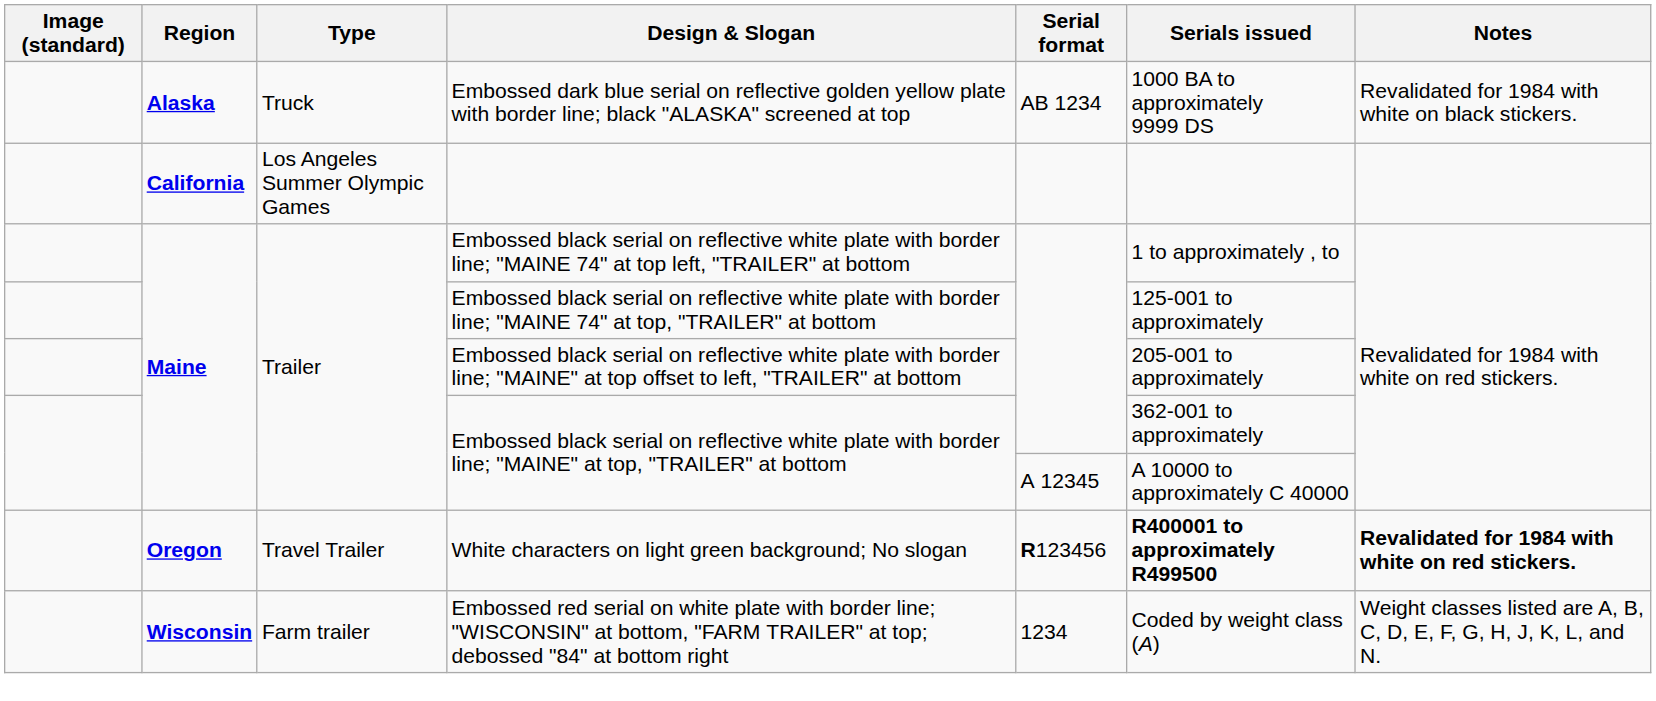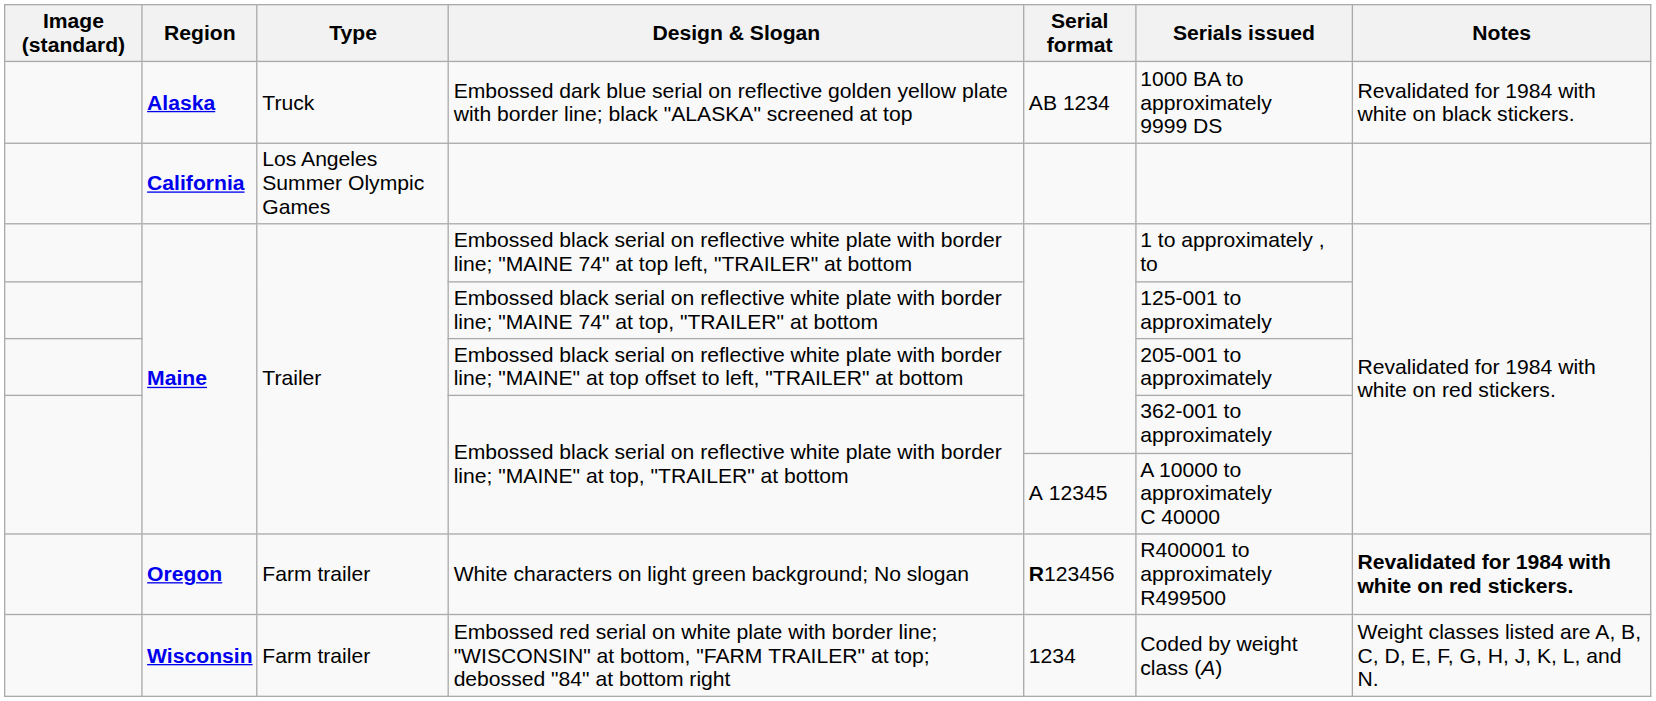 <table class="wikitable">
 <tr>
 <th>Image (standard)</th>
 <th>Region</th>
 <th>Type</th>
 <th>Design & Slogan</th>
 <th>Serial format</th>
 <th>Serials issued</th>
 <th>Notes</th>
 </tr>
 <tr>
 <td></td>
 <td><a href='#'><strong>Alaska</strong></a></td>
 <td>Truck</td>
 <td>Embossed dark blue serial on reflective golden yellow plate with border line; black "ALASKA" screened at top</td>
 <td>AB 1234</td>
 <td>1000 BA to approximately 9999 DS</td>
 <td>Revalidated for 1984 with white on black stickers.</td>
 </tr>
 <tr>
 <td></td>
 <td><a href='#'><strong>California</strong></a></td>
 <td>Los Angeles Summer Olympic Games</td>
 <td></td>
 <td></td>
 <td></td>
 <td></td>
 </tr>
 <tr>
 <td></td>
 <td rowspan="5"><a href='#'><strong>Maine</strong></a></td>
 <td rowspan="5">Trailer</td>
 <td>Embossed black serial on reflective white plate with border line; "MAINE 74" at top left, "TRAILER" at bottom</td>
 <td rowspan="4"></td>
 <td>1 to approximately ,  to </td>
 <td rowspan="5">Revalidated for 1984 with white on red stickers.</td>
 </tr>
 <tr>
 <td></td>
 <td>Embossed black serial on reflective white plate with border line; "MAINE 74" at top, "TRAILER" at bottom</td>
 <td>125-001 to approximately </td>
 </tr>
 <tr>
 <td></td>
 <td>Embossed black serial on reflective white plate with border line; "MAINE" at top offset to left, "TRAILER" at bottom</td>
 <td>205-001 to approximately </td>
 </tr>
 <tr>
 <td rowspan="2"></td>
 <td rowspan="2">Embossed black serial on reflective white plate with border line; "MAINE" at top, "TRAILER" at bottom</td>
 <td>362-001 to approximately </td>
 </tr>
 <tr>
 <td>A 12345</td>
 <td>A 10000 to approximately C 40000</td>
 </tr>
 <tr>
 <td></td>
 <td><a href='#'><strong>Oregon</strong></a></td>
-<td>Travel Trailer</td>
+<td>Farm trailer</td>
 <td>White characters on light green background; No slogan</td>
 <td><strong>R</strong>123456</td>
-<td><strong>R400001 to approximately R499500</strong></td>
+<td>R400001 to approximately R499500</td>
 <td><strong>Revalidated for 1984 with white on red stickers.</strong></td>
 </tr>
 <tr>
 <td></td>
 <td><a href='#'><strong>Wisconsin</strong></a></td>
 <td>Farm trailer</td>
 <td>Embossed red serial on white plate with border line; "WISCONSIN" at bottom, "FARM TRAILER" at top; debossed "84" at bottom right</td>
 <td>1234</td>
 <td>Coded by weight class (<em>A</em>)</td>
 <td>Weight classes listed are A, B, C, D, E, F, G, H, J, K, L, and N.</td>
 </tr>
 </table>
